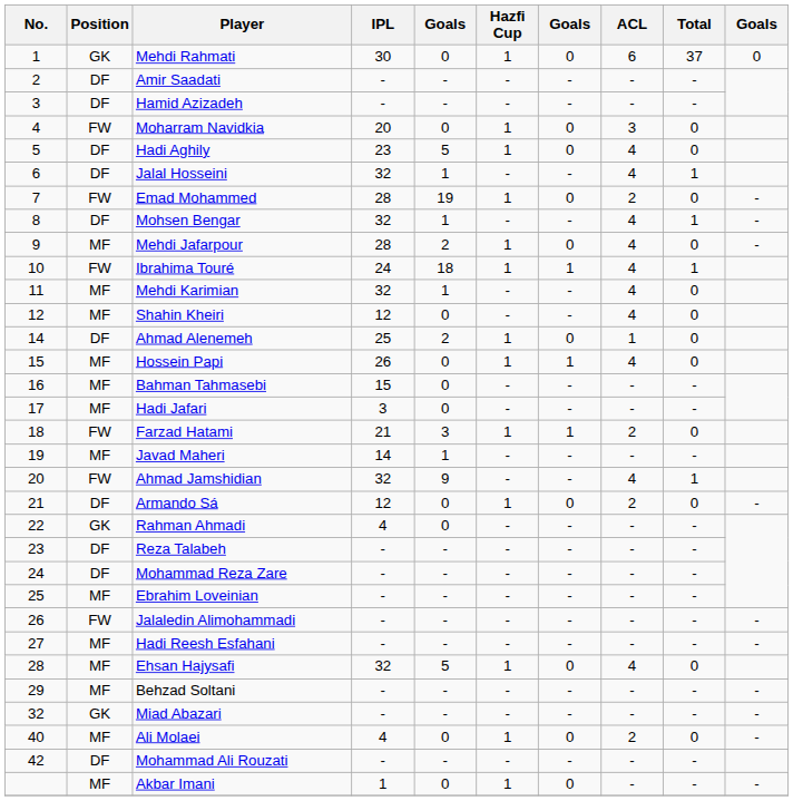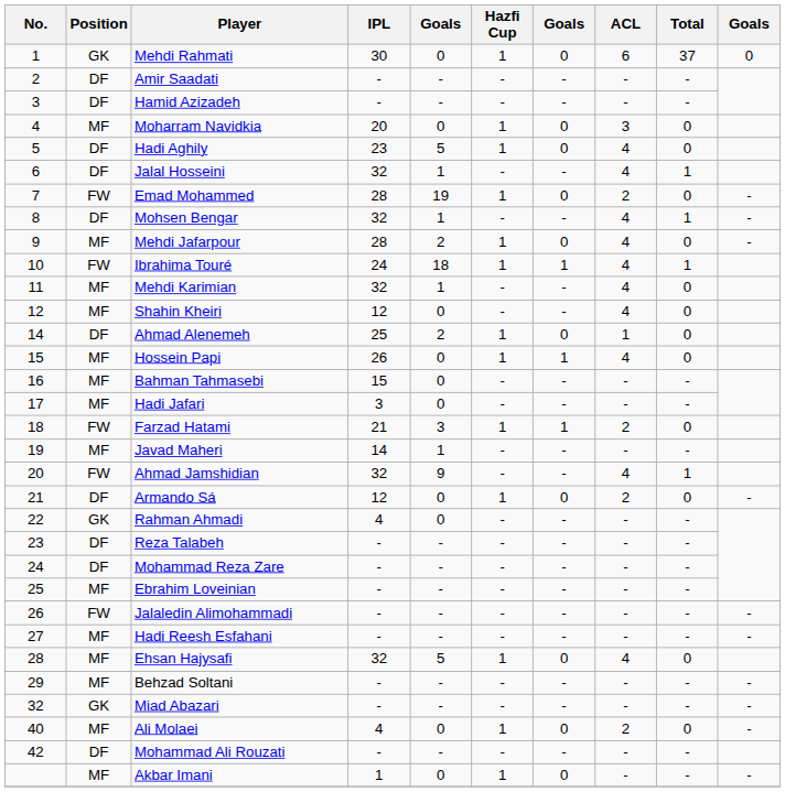 <table class="wikitable sortable" style="text-align: center;">
 <tr>
 <th width=60>No.</th>
 <th width=60>Position</th>
 <th width=230>Player</th>
 <th width=60>IPL</th>
 <th width=60>Goals</th>
 <th width=60>Hazfi Cup</th>
 <th width=60>Goals</th>
 <th width=60>ACL</th>
 <th width=60>Total</th>
 <th width=60>Goals</th>
 </tr>
 <tr>
 <td>1</td>
 <td style="text-align:center">GK</td>
 <td style="text-align:left"> <a href='#'>Mehdi Rahmati</a></td>
 <td>30</td>
 <td>0</td>
 <td>1</td>
 <td>0</td>
 <td>6</td>
 <td>37</td>
 <td>0</td>
 </tr>
 <tr>
 <td>2</td>
 <td style="text-align:center">DF</td>
 <td style="text-align:left"> <a href='#'>Amir Saadati</a></td>
 <td>-</td>
 <td>-</td>
 <td>-</td>
 <td>-</td>
 <td>-</td>
 <td>-</td>
 </tr>
 <tr>
 <td>3</td>
 <td style="text-align:center">DF</td>
 <td style="text-align:left"> <a href='#'>Hamid Azizadeh</a></td>
 <td>-</td>
 <td>-</td>
 <td>-</td>
 <td>-</td>
 <td>-</td>
 <td>-</td>
 </tr>
 <tr>
 <td>4</td>
-<td style="text-align:center">FW</td>
+<td style="text-align:center">MF</td>
 <td style="text-align:left"> <a href='#'>Moharram Navidkia</a> </td>
 <td>20</td>
 <td>0</td>
 <td>1</td>
 <td>0</td>
 <td>3</td>
 <td>0</td>
 <td></td>
 </tr>
 <tr>
 <td>5</td>
 <td style="text-align:center">DF</td>
 <td style="text-align:left"> <a href='#'>Hadi Aghily</a></td>
 <td>23</td>
 <td>5</td>
 <td>1</td>
 <td>0</td>
 <td>4</td>
 <td>0</td>
 <td></td>
 </tr>
 <tr>
 <td>6</td>
 <td style="text-align:center">DF</td>
 <td style="text-align:left"> <a href='#'>Jalal Hosseini</a></td>
 <td>32</td>
 <td>1</td>
 <td>-</td>
 <td>-</td>
 <td>4</td>
 <td>1</td>
 <td></td>
 </tr>
 <tr>
 <td>7</td>
 <td style="text-align:center">FW</td>
 <td style="text-align:left"> <a href='#'>Emad Mohammed</a></td>
 <td>28</td>
 <td>19</td>
 <td>1</td>
 <td>0</td>
 <td>2</td>
 <td>0</td>
 <td>-</td>
 </tr>
 <tr>
 <td>8</td>
 <td style="text-align:center">DF</td>
 <td style="text-align:left"> <a href='#'>Mohsen Bengar</a></td>
 <td>32</td>
 <td>1</td>
 <td>-</td>
 <td>-</td>
 <td>4</td>
 <td>1</td>
 <td>-</td>
 </tr>
 <tr>
 <td>9</td>
 <td style="text-align:center">MF</td>
 <td style="text-align:left"> <a href='#'>Mehdi Jafarpour</a></td>
 <td>28</td>
 <td>2</td>
 <td>1</td>
 <td>0</td>
 <td>4</td>
 <td>0</td>
 <td>-</td>
 </tr>
 <tr>
 <td>10</td>
 <td style="text-align:center">FW</td>
 <td style="text-align:left"> <a href='#'>Ibrahima Touré</a></td>
 <td>24</td>
 <td>18</td>
 <td>1</td>
 <td>1</td>
 <td>4</td>
 <td>1</td>
 <td></td>
 </tr>
 <tr>
 <td>11</td>
 <td style="text-align:center">MF</td>
 <td style="text-align:left"> <a href='#'>Mehdi Karimian</a></td>
 <td>32</td>
 <td>1</td>
 <td>-</td>
 <td>-</td>
 <td>4</td>
 <td>0</td>
 <td></td>
 </tr>
 <tr>
 <td>12</td>
 <td style="text-align:center">MF</td>
 <td style="text-align:left"> <a href='#'>Shahin Kheiri</a></td>
 <td>12</td>
 <td>0</td>
 <td>-</td>
 <td>-</td>
 <td>4</td>
 <td>0</td>
 <td></td>
 </tr>
 <tr>
 <td>14</td>
 <td style="text-align:center">DF</td>
 <td style="text-align:left"> <a href='#'>Ahmad Alenemeh</a></td>
 <td>25</td>
 <td>2</td>
 <td>1</td>
 <td>0</td>
 <td>1</td>
 <td>0</td>
 <td></td>
 </tr>
 <tr>
 <td>15</td>
 <td style="text-align:center">MF</td>
 <td style="text-align:left"> <a href='#'>Hossein Papi</a></td>
 <td>26</td>
 <td>0</td>
 <td>1</td>
 <td>1</td>
 <td>4</td>
 <td>0</td>
 <td></td>
 </tr>
 <tr>
 <td>16</td>
 <td style="text-align:center">MF</td>
 <td style="text-align:left"> <a href='#'>Bahman Tahmasebi</a></td>
 <td>15</td>
 <td>0</td>
 <td>-</td>
 <td>-</td>
 <td>-</td>
 <td>-</td>
 </tr>
 <tr>
 <td>17</td>
 <td style="text-align:center">MF</td>
 <td style="text-align:left"> <a href='#'>Hadi Jafari</a></td>
 <td>3</td>
 <td>0</td>
 <td>-</td>
 <td>-</td>
 <td>-</td>
 <td>-</td>
 </tr>
 <tr>
 <td>18</td>
 <td style="text-align:center">FW</td>
 <td style="text-align:left"> <a href='#'>Farzad Hatami</a></td>
 <td>21</td>
 <td>3</td>
 <td>1</td>
 <td>1</td>
 <td>2</td>
 <td>0</td>
 <td></td>
 </tr>
 <tr>
 <td>19</td>
 <td style="text-align:center">MF</td>
 <td style="text-align:left"> <a href='#'>Javad Maheri</a></td>
 <td>14</td>
 <td>1</td>
 <td>-</td>
 <td>-</td>
 <td>-</td>
 <td>-</td>
 </tr>
 <tr>
 <td>20</td>
 <td style="text-align:center">FW</td>
 <td style="text-align:left"> <a href='#'>Ahmad Jamshidian</a></td>
 <td>32</td>
 <td>9</td>
 <td>-</td>
 <td>-</td>
 <td>4</td>
 <td>1</td>
 <td></td>
 </tr>
 <tr>
 <td>21</td>
 <td style="text-align:center">DF</td>
 <td style="text-align:left"> <a href='#'>Armando Sá</a></td>
 <td>12</td>
 <td>0</td>
 <td>1</td>
 <td>0</td>
 <td>2</td>
 <td>0</td>
 <td>-</td>
 </tr>
 <tr>
 <td>22</td>
 <td style="text-align:center">GK</td>
 <td style="text-align:left"> <a href='#'>Rahman Ahmadi</a></td>
 <td>4</td>
 <td>0</td>
 <td>-</td>
 <td>-</td>
 <td>-</td>
 <td>-</td>
 </tr>
 <tr>
 <td>23</td>
 <td style="text-align:center">DF</td>
 <td style="text-align:left"> <a href='#'>Reza Talabeh</a></td>
 <td>-</td>
 <td>-</td>
 <td>-</td>
 <td>-</td>
 <td>-</td>
 <td>-</td>
 </tr>
 <tr>
 <td>24</td>
 <td style="text-align:center">DF</td>
 <td style="text-align:left"> <a href='#'>Mohammad Reza Zare</a></td>
 <td>-</td>
 <td>-</td>
 <td>-</td>
 <td>-</td>
 <td>-</td>
 <td>-</td>
 </tr>
 <tr>
 <td>25</td>
 <td style="text-align:center">MF</td>
 <td style="text-align:left"> <a href='#'>Ebrahim Loveinian</a></td>
 <td>-</td>
 <td>-</td>
 <td>-</td>
 <td>-</td>
 <td>-</td>
 <td>-</td>
 </tr>
 <tr>
 <td>26</td>
 <td style="text-align:center">FW</td>
 <td style="text-align:left"> <a href='#'>Jalaledin Alimohammadi</a></td>
 <td>-</td>
 <td>-</td>
 <td>-</td>
 <td>-</td>
 <td>-</td>
 <td>-</td>
 <td>-</td>
 </tr>
 <tr>
 <td>27</td>
 <td style="text-align:center">MF</td>
 <td style="text-align:left"> <a href='#'>Hadi Reesh Esfahani</a></td>
 <td>-</td>
 <td>-</td>
 <td>-</td>
 <td>-</td>
 <td>-</td>
 <td>-</td>
 <td>-</td>
 </tr>
 <tr>
 <td>28</td>
 <td style="text-align:center">MF</td>
 <td style="text-align:left"> <a href='#'>Ehsan Hajysafi</a></td>
 <td>32</td>
 <td>5</td>
 <td>1</td>
 <td>0</td>
 <td>4</td>
 <td>0</td>
 <td></td>
 </tr>
 <tr>
 <td>29</td>
 <td style="text-align:center">MF</td>
 <td style="text-align:left"> Behzad Soltani</td>
 <td>-</td>
 <td>-</td>
 <td>-</td>
 <td>-</td>
 <td>-</td>
 <td>-</td>
 <td>-</td>
 </tr>
 <tr>
 <td>32</td>
 <td style="text-align:center">GK</td>
 <td style="text-align:left">  <a href='#'>Miad Abazari</a></td>
 <td>-</td>
 <td>-</td>
 <td>-</td>
 <td>-</td>
 <td>-</td>
 <td>-</td>
 <td>-</td>
 </tr>
 <tr>
 <td>40</td>
 <td style="text-align:center">MF</td>
 <td style="text-align:left"> <a href='#'>Ali Molaei</a></td>
 <td>4</td>
 <td>0</td>
 <td>1</td>
 <td>0</td>
 <td>2</td>
 <td>0</td>
 <td>-</td>
 </tr>
 <tr>
 <td>42</td>
 <td style="text-align:center">DF</td>
 <td style="text-align:left"> <a href='#'>Mohammad Ali Rouzati</a></td>
 <td>-</td>
 <td>-</td>
 <td>-</td>
 <td>-</td>
 <td>-</td>
 <td>-</td>
 </tr>
 <tr>
 <td></td>
 <td style="text-align:center">MF</td>
 <td style="text-align:left"> <a href='#'>Akbar Imani</a></td>
 <td>1</td>
 <td>0</td>
 <td>1</td>
 <td>0</td>
 <td>-</td>
 <td>-</td>
 <td>-</td>
 </tr>
 <tr>
 </tr>
 </table>
